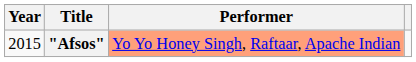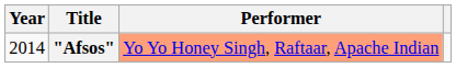 <table class="wikitable plainrowheaders unsortable" style="text-align: margin;">
 <tr>
 <th scope="col">Year</th>
 <th scope="col">Title</th>
 <th scope="col">Performer</th>
 <th class="unsortable" scope="col"></th>
 </tr>
 <tr>
-<td>2015</td>
+<td>2014</td>
 <th scope="row">"Afsos"</th>
 <td style="background: lightsalmon;"><a href='#'>Yo Yo Honey Singh</a>, <a href='#'>Raftaar</a>, <a href='#'>Apache Indian</a></td>
 <td></td>
 </tr>
 </table>
